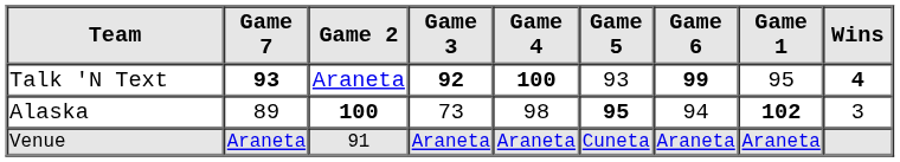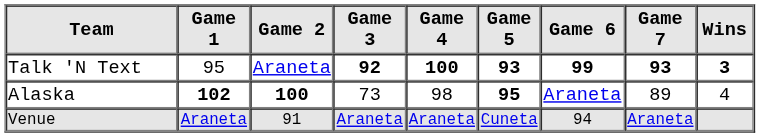 <table border=1 cellspacing=0 width=525 align=center>
 <tr style="text-align:center; background-color:#e6e6e6;">
 <th align=center width=30%>Team</th>
-<th width=8%>Game 7</th>
+<th width=8%>Game 1</th>
 <th width=8%>Game 2</th>
 <th width=8%>Game 3</th>
 <th width=8%>Game 4</th>
 <th width=8%>Game 5</th>
 <th width=8%>Game 6</th>
-<th width=8%>Game 1</th>
+<th width=8%>Game 7</th>
 <th width=8%>Wins</th>
 </tr>
 <tr style="text-align:center;">
 <td align=left>Talk 'N Text</td>
-<td><strong>93</strong></td>
+<td>95</td>
 <td><a href='#'>Araneta</a></td>
 <td><strong>92</strong></td>
 <td><strong>100</strong></td>
-<td>93</td>
+<td><strong>93</strong></td>
 <td><strong>99</strong></td>
-<td>95</td>
-<td><strong>4</strong></td>
+<td><strong>93</strong></td>
+<td><strong>3</strong></td>
 </tr>
 <tr style="text-align:center;">
 <td align=left>Alaska</td>
-<td>89</td>
+<td><strong>102</strong></td>
 <td><strong>100</strong></td>
 <td>73</td>
 <td>98</td>
 <td><strong>95</strong></td>
-<td>94</td>
-<td><strong>102</strong></td>
-<td>3</td>
+<td><a href='#'>Araneta</a></td>
+<td>89</td>
+<td>4</td>
 </tr>
 <tr style="text-align:center; font-size: 85%; background-color:#e6e6e6;">
 <td align=left>Venue</td>
 <td><a href='#'>Araneta</a></td>
 <td>91</td>
 <td><a href='#'>Araneta</a></td>
 <td><a href='#'>Araneta</a></td>
 <td><a href='#'>Cuneta</a></td>
-<td><a href='#'>Araneta</a></td>
+<td>94</td>
 <td><a href='#'>Araneta</a></td>
 <td></td>
 </tr>
 </table>
